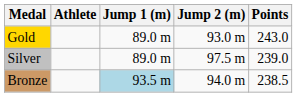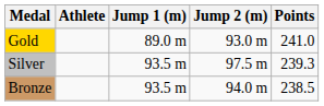 <table class="wikitable">
 <tr>
 <th>Medal</th>
 <th>Athlete</th>
 <th>Jump 1 (m)</th>
 <th>Jump 2 (m)</th>
 <th>Points</th>
 </tr>
 <tr>
 <td style="background:gold;">Gold</td>
 <td></td>
 <td align=right>89.0 m</td>
 <td align=right>93.0 m</td>
-<td align=right>243.0</td>
+<td align=right>241.0</td>
 </tr>
 <tr>
 <td style="background:silver;">Silver</td>
 <td></td>
-<td align=right>89.0 m</td>
+<td align=right>93.5 m</td>
 <td align=right>97.5 m</td>
-<td align=right>239.0</td>
+<td align=right>239.3</td>
 </tr>
 <tr>
 <td style="background:#c96;">Bronze</td>
 <td></td>
-<td align=right style="background: lightblue;">93.5 m</td>
+<td align=right>93.5 m</td>
 <td align=right>94.0 m</td>
 <td align=right>238.5</td>
 </tr>
 </table>
